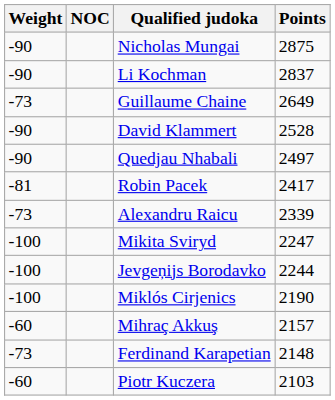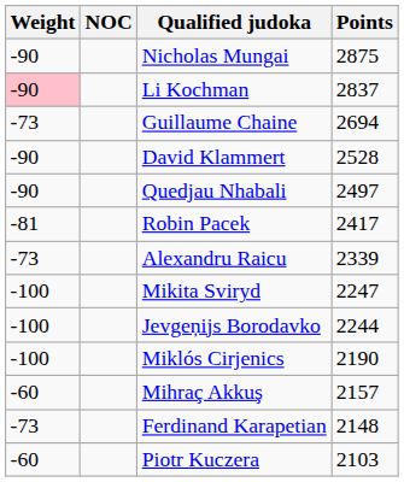 <table class="wikitable">
 <tr>
 <th>Weight</th>
 <th>NOC</th>
 <th>Qualified judoka</th>
 <th>Points</th>
 </tr>
 <tr>
 <td>-90</td>
 <td></td>
 <td><a href='#'>Nicholas Mungai</a></td>
 <td>2875</td>
 </tr>
 <tr>
-<td>-90</td>
+<td style="background: pink;">-90</td>
 <td></td>
 <td><a href='#'>Li Kochman</a></td>
 <td>2837</td>
 </tr>
 <tr>
 <td>-73</td>
 <td></td>
 <td><a href='#'>Guillaume Chaine</a></td>
-<td>2649</td>
+<td>2694</td>
 </tr>
 <tr>
 <td>-90</td>
 <td></td>
 <td><a href='#'>David Klammert</a></td>
 <td>2528</td>
 </tr>
 <tr>
 <td>-90</td>
 <td></td>
 <td><a href='#'>Quedjau Nhabali</a></td>
 <td>2497</td>
 </tr>
 <tr>
 <td>-81</td>
 <td></td>
 <td><a href='#'>Robin Pacek</a></td>
 <td>2417</td>
 </tr>
 <tr>
 <td>-73</td>
 <td></td>
 <td><a href='#'>Alexandru Raicu</a></td>
 <td>2339</td>
 </tr>
 <tr>
 <td>-100</td>
 <td></td>
 <td><a href='#'>Mikita Sviryd</a></td>
 <td>2247</td>
 </tr>
 <tr>
 <td>-100</td>
 <td></td>
 <td><a href='#'>Jevgeņijs Borodavko</a></td>
 <td>2244</td>
 </tr>
 <tr>
 <td>-100</td>
 <td></td>
 <td><a href='#'>Miklós Cirjenics</a></td>
 <td>2190</td>
 </tr>
 <tr>
 <td>-60</td>
 <td></td>
 <td><a href='#'>Mihraç Akkuş</a></td>
 <td>2157</td>
 </tr>
 <tr>
 <td>-73</td>
 <td></td>
 <td><a href='#'>Ferdinand Karapetian</a></td>
 <td>2148</td>
 </tr>
 <tr>
 <td>-60</td>
 <td></td>
 <td><a href='#'>Piotr Kuczera</a></td>
 <td>2103</td>
 </tr>
 </table>
